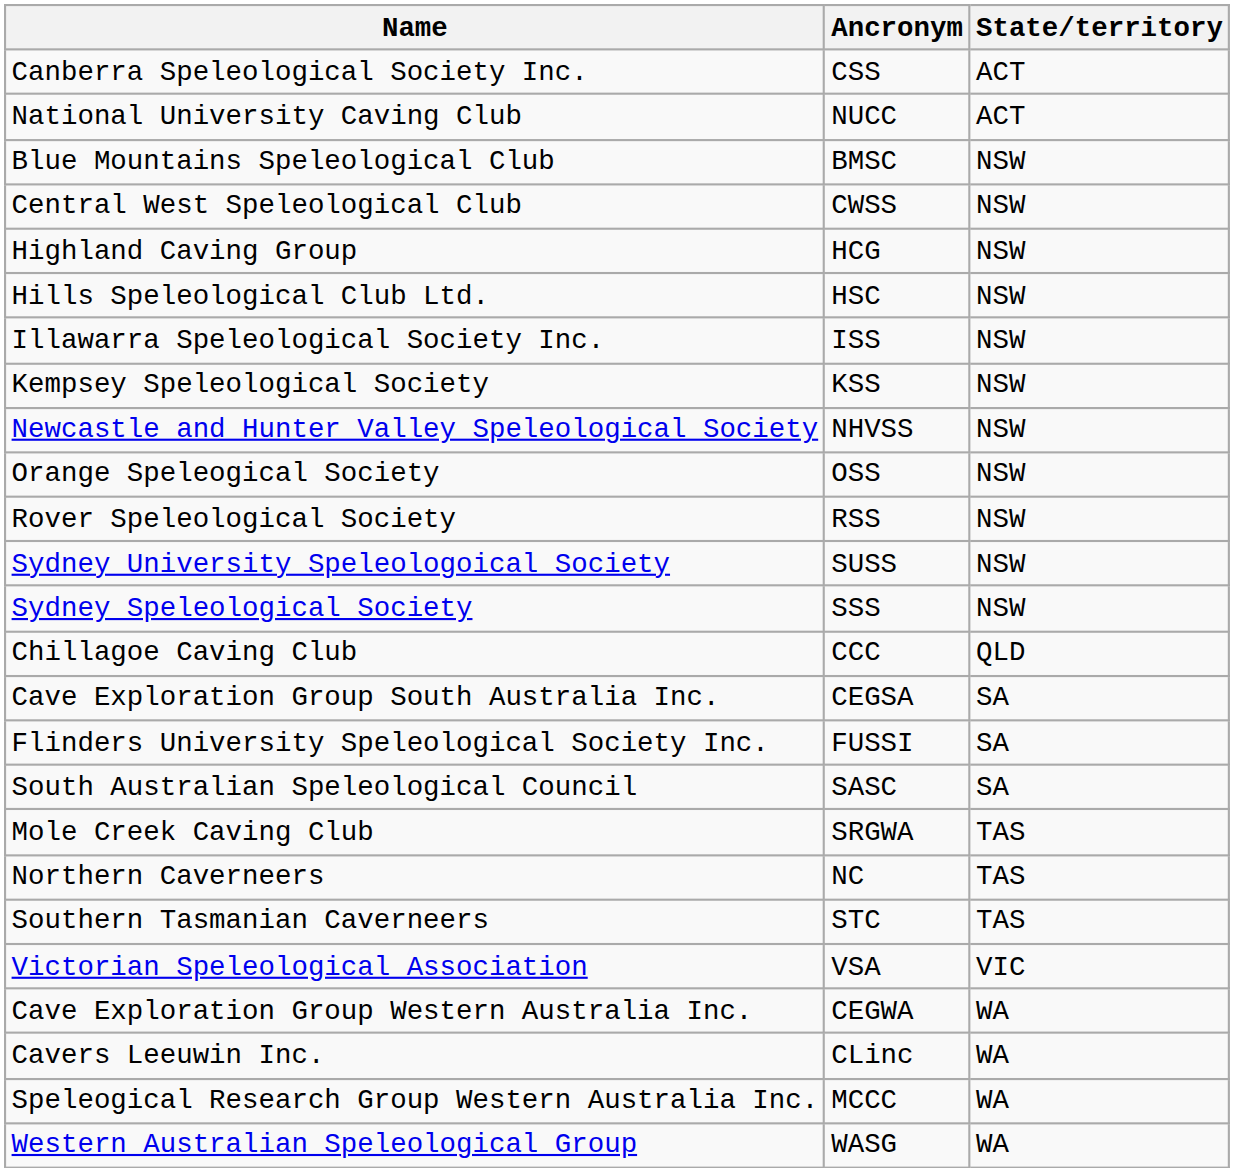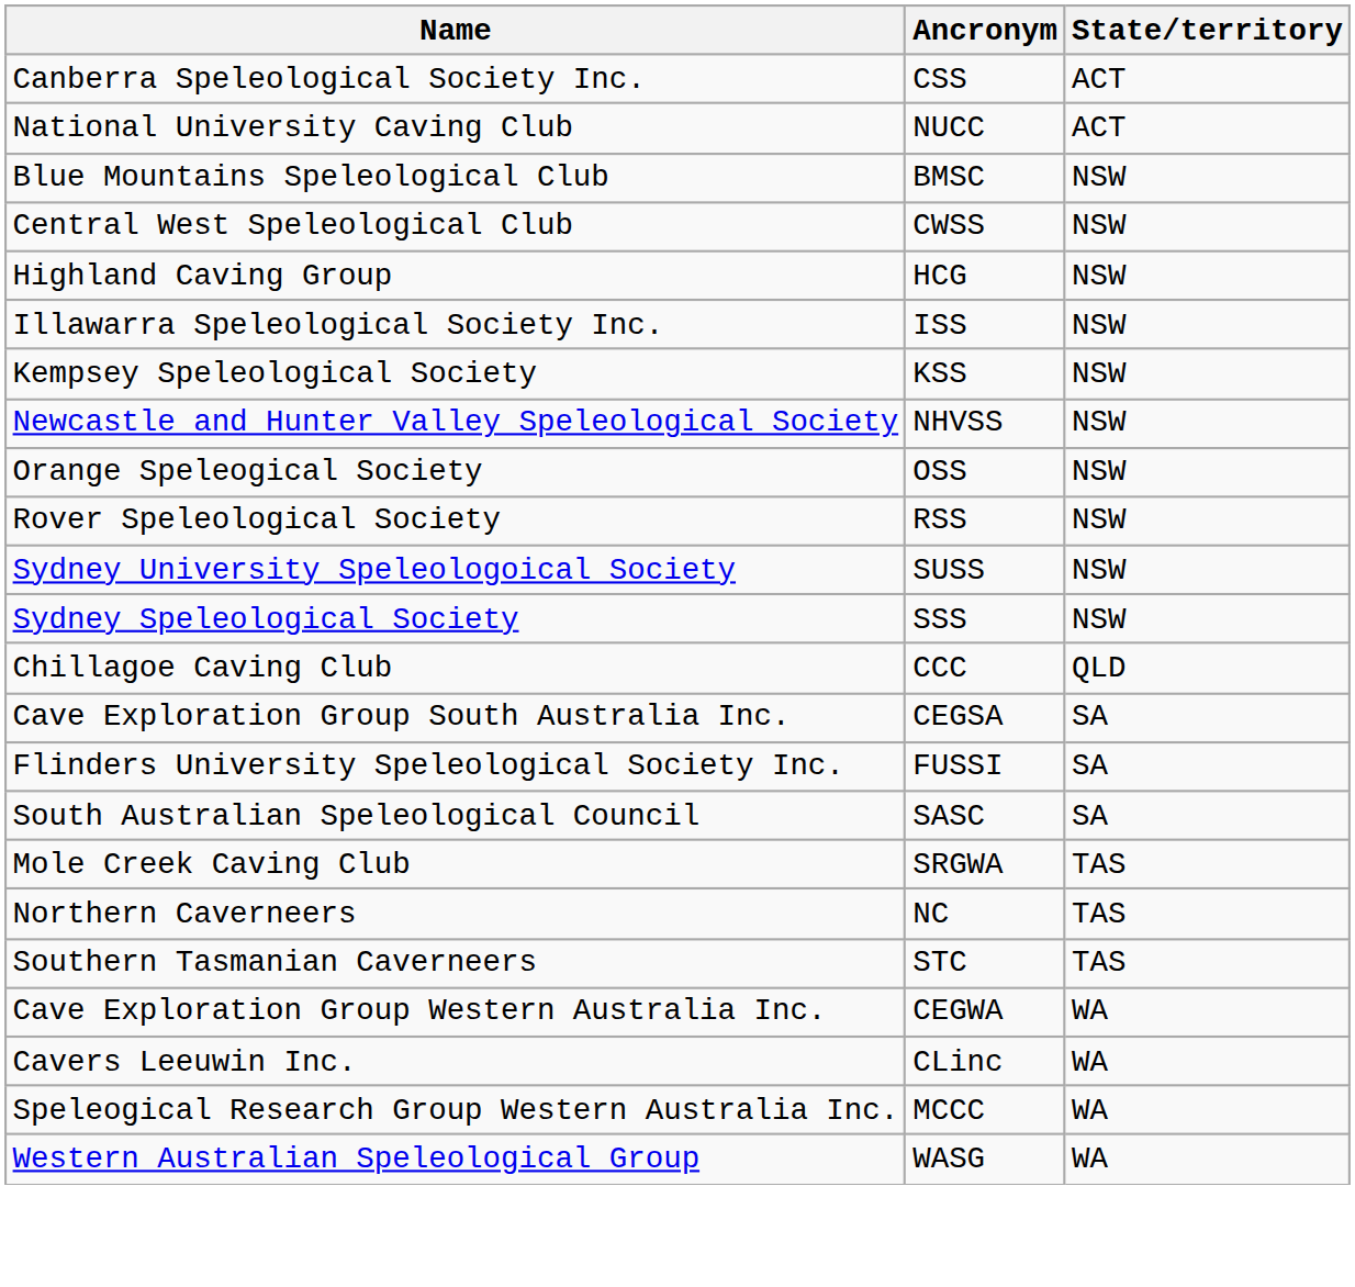 <table class="wikitable sortable">
 <tr>
 <th>Name</th>
 <th>Ancronym</th>
 <th>State/territory</th>
 </tr>
 <tr>
 <td>Canberra Speleological Society Inc.</td>
 <td>CSS</td>
 <td>ACT</td>
 </tr>
 <tr>
 <td>National University Caving Club</td>
 <td>NUCC</td>
 <td>ACT</td>
 </tr>
 <tr>
 <td>Blue Mountains Speleological Club</td>
 <td>BMSC</td>
 <td>NSW</td>
 </tr>
 <tr>
 <td>Central West Speleological Club</td>
 <td>CWSS</td>
 <td>NSW</td>
 </tr>
 <tr>
 <td>Highland Caving Group</td>
 <td>HCG</td>
-<td>NSW</td>
-</tr>
-<tr>
-<td>Hills Speleological Club Ltd.</td>
-<td>HSC</td>
 <td>NSW</td>
 </tr>
 <tr>
 <td>Illawarra Speleological Society Inc.</td>
 <td>ISS</td>
 <td>NSW</td>
 </tr>
 <tr>
 <td>Kempsey Speleological Society</td>
 <td>KSS</td>
 <td>NSW</td>
 </tr>
 <tr>
 <td><a href='#'>Newcastle and Hunter Valley Speleological Society</a></td>
 <td>NHVSS</td>
 <td>NSW</td>
 </tr>
 <tr>
 <td>Orange Speleogical Society</td>
 <td>OSS</td>
 <td>NSW</td>
 </tr>
 <tr>
 <td>Rover Speleological Society</td>
 <td>RSS</td>
 <td>NSW</td>
 </tr>
 <tr>
 <td><a href='#'>Sydney University Speleologoical Society</a></td>
 <td>SUSS</td>
 <td>NSW</td>
 </tr>
 <tr>
 <td><a href='#'>Sydney Speleological Society</a></td>
 <td>SSS</td>
 <td>NSW</td>
 </tr>
 <tr>
 <td>Chillagoe Caving Club</td>
 <td>CCC</td>
 <td>QLD</td>
 </tr>
 <tr>
 <td>Cave Exploration Group South Australia Inc.</td>
 <td>CEGSA</td>
 <td>SA</td>
 </tr>
 <tr>
 <td>Flinders University Speleological Society Inc.</td>
 <td>FUSSI</td>
 <td>SA</td>
 </tr>
 <tr>
 <td>South Australian Speleological Council</td>
 <td>SASC</td>
 <td>SA</td>
 </tr>
 <tr>
 <td>Mole Creek Caving Club</td>
 <td>SRGWA</td>
 <td>TAS</td>
 </tr>
 <tr>
 <td>Northern Caverneers</td>
 <td>NC</td>
 <td>TAS</td>
 </tr>
 <tr>
 <td>Southern Tasmanian Caverneers</td>
 <td>STC</td>
 <td>TAS</td>
 </tr>
 <tr>
-<td><a href='#'>Victorian Speleological Association</a></td>
-<td>VSA</td>
-<td>VIC</td>
-</tr>
-<tr>
 <td>Cave Exploration Group Western Australia Inc.</td>
 <td>CEGWA</td>
 <td>WA</td>
 </tr>
 <tr>
 <td>Cavers Leeuwin Inc.</td>
 <td>CLinc</td>
 <td>WA</td>
 </tr>
 <tr>
 <td>Speleogical Research Group Western Australia Inc.</td>
 <td>MCCC</td>
 <td>WA</td>
 </tr>
 <tr>
 <td><a href='#'>Western Australian Speleological Group</a></td>
 <td>WASG</td>
 <td>WA</td>
 </tr>
 </table>
